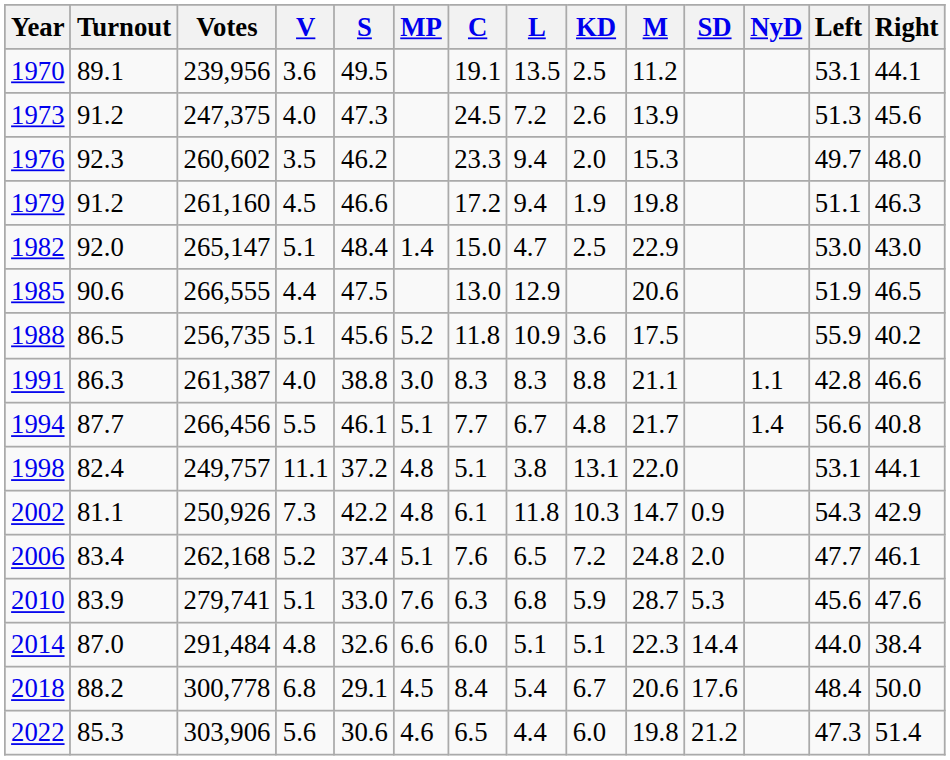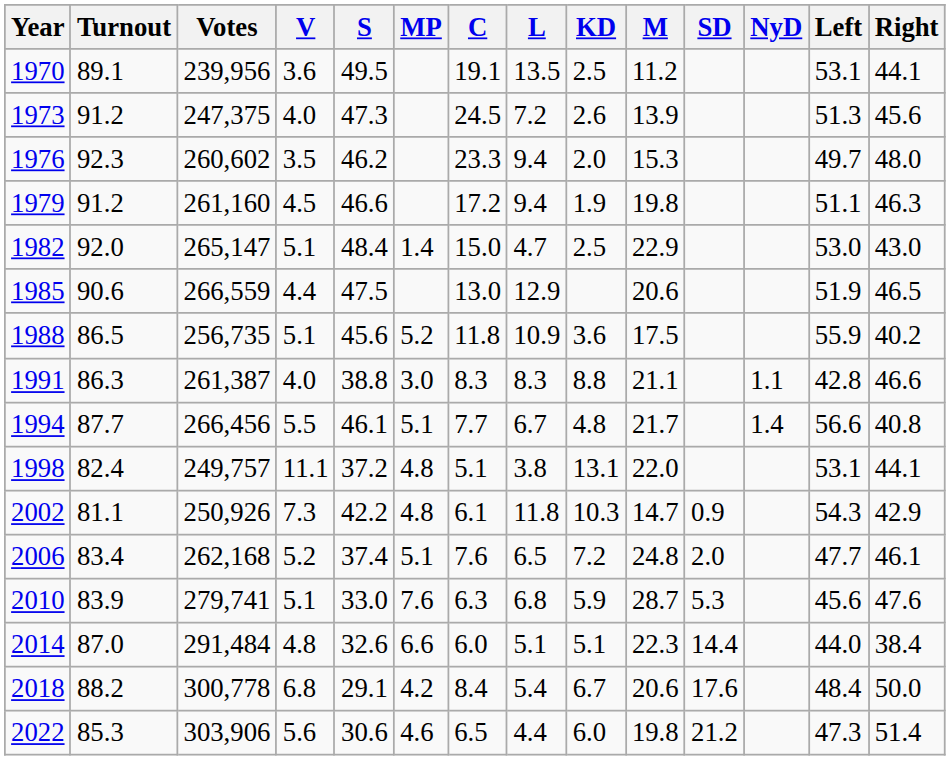 <table class="wikitable sortable" style="font-size: 95%;">
 <tr>
 <th>Year</th>
 <th>Turnout</th>
 <th>Votes</th>
 <th><a href='#'>V</a></th>
 <th><a href='#'>S</a></th>
 <th><a href='#'>MP</a></th>
 <th><a href='#'>C</a></th>
 <th><a href='#'>L</a></th>
 <th><a href='#'>KD</a></th>
 <th><a href='#'>M</a></th>
 <th><a href='#'>SD</a></th>
 <th><a href='#'>NyD</a></th>
 <th>Left</th>
 <th>Right</th>
 </tr>
 <tr>
 <td><a href='#'>1970</a></td>
 <td>89.1</td>
 <td>239,956</td>
 <td>3.6</td>
 <td>49.5</td>
 <td></td>
 <td>19.1</td>
 <td>13.5</td>
 <td>2.5</td>
 <td>11.2</td>
 <td></td>
 <td></td>
 <td>53.1</td>
 <td>44.1</td>
 </tr>
 <tr>
 <td><a href='#'>1973</a></td>
 <td>91.2</td>
 <td>247,375</td>
 <td>4.0</td>
 <td>47.3</td>
 <td></td>
 <td>24.5</td>
 <td>7.2</td>
 <td>2.6</td>
 <td>13.9</td>
 <td></td>
 <td></td>
 <td>51.3</td>
 <td>45.6</td>
 </tr>
 <tr>
 <td><a href='#'>1976</a></td>
 <td>92.3</td>
 <td>260,602</td>
 <td>3.5</td>
 <td>46.2</td>
 <td></td>
 <td>23.3</td>
 <td>9.4</td>
 <td>2.0</td>
 <td>15.3</td>
 <td></td>
 <td></td>
 <td>49.7</td>
 <td>48.0</td>
 </tr>
 <tr>
 <td><a href='#'>1979</a></td>
 <td>91.2</td>
 <td>261,160</td>
 <td>4.5</td>
 <td>46.6</td>
 <td></td>
 <td>17.2</td>
 <td>9.4</td>
 <td>1.9</td>
 <td>19.8</td>
 <td></td>
 <td></td>
 <td>51.1</td>
 <td>46.3</td>
 </tr>
 <tr>
 <td><a href='#'>1982</a></td>
 <td>92.0</td>
 <td>265,147</td>
 <td>5.1</td>
 <td>48.4</td>
 <td>1.4</td>
 <td>15.0</td>
 <td>4.7</td>
 <td>2.5</td>
 <td>22.9</td>
 <td></td>
 <td></td>
 <td>53.0</td>
 <td>43.0</td>
 </tr>
 <tr>
 <td><a href='#'>1985</a></td>
 <td>90.6</td>
-<td>266,555</td>
+<td>266,559</td>
 <td>4.4</td>
 <td>47.5</td>
 <td></td>
 <td>13.0</td>
 <td>12.9</td>
 <td></td>
 <td>20.6</td>
 <td></td>
 <td></td>
 <td>51.9</td>
 <td>46.5</td>
 </tr>
 <tr>
 <td><a href='#'>1988</a></td>
 <td>86.5</td>
 <td>256,735</td>
 <td>5.1</td>
 <td>45.6</td>
 <td>5.2</td>
 <td>11.8</td>
 <td>10.9</td>
 <td>3.6</td>
 <td>17.5</td>
 <td></td>
 <td></td>
 <td>55.9</td>
 <td>40.2</td>
 </tr>
 <tr>
 <td><a href='#'>1991</a></td>
 <td>86.3</td>
 <td>261,387</td>
 <td>4.0</td>
 <td>38.8</td>
 <td>3.0</td>
 <td>8.3</td>
 <td>8.3</td>
 <td>8.8</td>
 <td>21.1</td>
 <td></td>
 <td>1.1</td>
 <td>42.8</td>
 <td>46.6</td>
 </tr>
 <tr>
 <td><a href='#'>1994</a></td>
 <td>87.7</td>
 <td>266,456</td>
 <td>5.5</td>
 <td>46.1</td>
 <td>5.1</td>
 <td>7.7</td>
 <td>6.7</td>
 <td>4.8</td>
 <td>21.7</td>
 <td></td>
 <td>1.4</td>
 <td>56.6</td>
 <td>40.8</td>
 </tr>
 <tr>
 <td><a href='#'>1998</a></td>
 <td>82.4</td>
 <td>249,757</td>
 <td>11.1</td>
 <td>37.2</td>
 <td>4.8</td>
 <td>5.1</td>
 <td>3.8</td>
 <td>13.1</td>
 <td>22.0</td>
 <td></td>
 <td></td>
 <td>53.1</td>
 <td>44.1</td>
 </tr>
 <tr>
 <td><a href='#'>2002</a></td>
 <td>81.1</td>
 <td>250,926</td>
 <td>7.3</td>
 <td>42.2</td>
 <td>4.8</td>
 <td>6.1</td>
 <td>11.8</td>
 <td>10.3</td>
 <td>14.7</td>
 <td>0.9</td>
 <td></td>
 <td>54.3</td>
 <td>42.9</td>
 </tr>
 <tr>
 <td><a href='#'>2006</a></td>
 <td>83.4</td>
 <td>262,168</td>
 <td>5.2</td>
 <td>37.4</td>
 <td>5.1</td>
 <td>7.6</td>
 <td>6.5</td>
 <td>7.2</td>
 <td>24.8</td>
 <td>2.0</td>
 <td></td>
 <td>47.7</td>
 <td>46.1</td>
 </tr>
 <tr>
 <td><a href='#'>2010</a></td>
 <td>83.9</td>
 <td>279,741</td>
 <td>5.1</td>
 <td>33.0</td>
 <td>7.6</td>
 <td>6.3</td>
 <td>6.8</td>
 <td>5.9</td>
 <td>28.7</td>
 <td>5.3</td>
 <td></td>
 <td>45.6</td>
 <td>47.6</td>
 </tr>
 <tr>
 <td><a href='#'>2014</a></td>
 <td>87.0</td>
 <td>291,484</td>
 <td>4.8</td>
 <td>32.6</td>
 <td>6.6</td>
 <td>6.0</td>
 <td>5.1</td>
 <td>5.1</td>
 <td>22.3</td>
 <td>14.4</td>
 <td></td>
 <td>44.0</td>
 <td>38.4</td>
 </tr>
 <tr>
 <td><a href='#'>2018</a></td>
 <td>88.2</td>
 <td>300,778</td>
 <td>6.8</td>
 <td>29.1</td>
-<td>4.5</td>
+<td>4.2</td>
 <td>8.4</td>
 <td>5.4</td>
 <td>6.7</td>
 <td>20.6</td>
 <td>17.6</td>
 <td></td>
 <td>48.4</td>
 <td>50.0</td>
 </tr>
 <tr>
 <td><a href='#'>2022</a></td>
 <td>85.3</td>
 <td>303,906</td>
 <td>5.6</td>
 <td>30.6</td>
 <td>4.6</td>
 <td>6.5</td>
 <td>4.4</td>
 <td>6.0</td>
 <td>19.8</td>
 <td>21.2</td>
 <td></td>
 <td>47.3</td>
 <td>51.4</td>
 </tr>
 </table>
